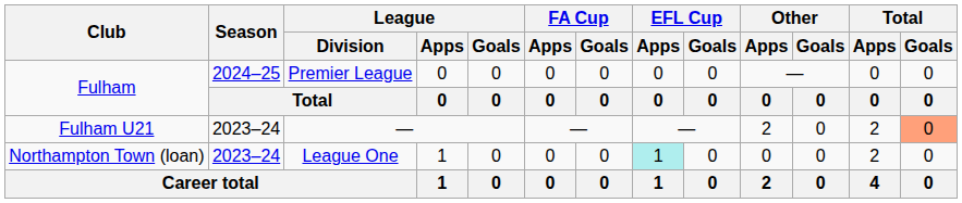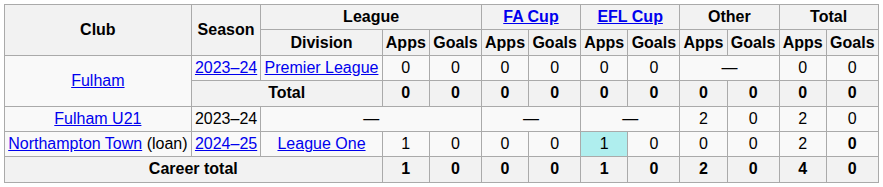 <table class="wikitable" style="text-align:center">
 <tr>
 <th rowspan="2">Club</th>
 <th rowspan="2">Season</th>
 <th colspan="3">League</th>
 <th colspan="2"><a href='#'>FA Cup</a></th>
 <th colspan="2"><a href='#'>EFL Cup</a></th>
 <th colspan="2">Other</th>
 <th colspan="2">Total</th>
 </tr>
 <tr>
 <th>Division</th>
 <th>Apps</th>
 <th>Goals</th>
 <th>Apps</th>
 <th>Goals</th>
 <th>Apps</th>
 <th>Goals</th>
 <th>Apps</th>
 <th>Goals</th>
 <th>Apps</th>
 <th>Goals</th>
 </tr>
 <tr>
 <td rowspan="2"><a href='#'>Fulham</a></td>
-<td><a href='#'>2024–25</a></td>
+<td><a href='#'>2023–24</a></td>
 <td><a href='#'>Premier League</a></td>
 <td>0</td>
 <td>0</td>
 <td>0</td>
 <td>0</td>
 <td>0</td>
 <td>0</td>
 <td colspan="2">—</td>
 <td>0</td>
 <td>0</td>
 </tr>
 <tr>
 <th colspan=2>Total</th>
 <th>0</th>
 <th>0</th>
 <th>0</th>
 <th>0</th>
 <th>0</th>
 <th>0</th>
 <th>0</th>
 <th>0</th>
 <th>0</th>
 <th>0</th>
 </tr>
 <tr>
 <td><a href='#'>Fulham U21</a></td>
 <td>2023–24</td>
 <td colspan="3">—</td>
 <td colspan="2">—</td>
 <td colspan="2">—</td>
 <td>2</td>
 <td>0</td>
 <td>2</td>
-<td style="background: lightsalmon;">0</td>
+<td>0</td>
 </tr>
 <tr>
 <td><a href='#'>Northampton Town</a> (loan)</td>
-<td><a href='#'>2023–24</a></td>
+<td><a href='#'>2024–25</a></td>
 <td><a href='#'>League One</a></td>
 <td>1</td>
 <td>0</td>
 <td>0</td>
 <td>0</td>
 <td style="background: paleturquoise;">1</td>
 <td>0</td>
 <td>0</td>
 <td>0</td>
 <td>2</td>
-<td>0</td>
+<td><strong>0</strong></td>
 </tr>
 <tr>
 <th colspan="3">Career total</th>
 <th>1</th>
 <th>0</th>
 <th>0</th>
 <th>0</th>
 <th>1</th>
 <th>0</th>
 <th>2</th>
 <th>0</th>
 <th>4</th>
 <th>0</th>
 </tr>
 </table>
